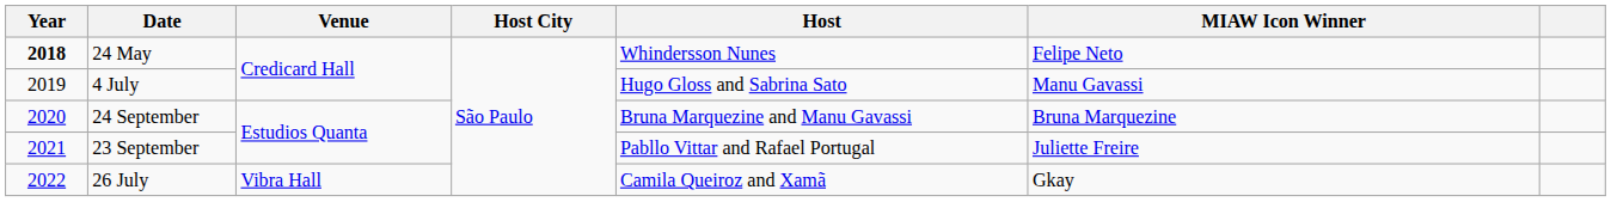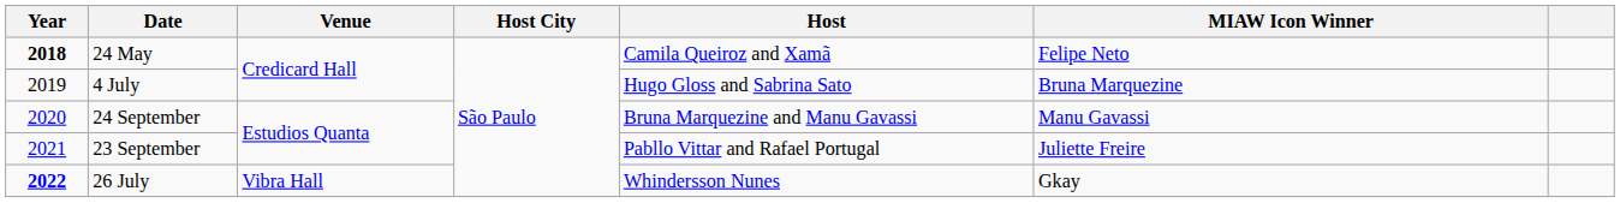 <table class="wikitable"  style="font-size:95%; width:100%;">
 <tr>
 <th style="width:5%;">Year</th>
 <th style="width:9%;">Date</th>
 <th style="width:13%;">Venue</th>
 <th style="width:10%;">Host City</th>
 <th style="width:25%;">Host</th>
 <th style="width:31%;">MIAW Icon Winner</th>
 <th style="width:4%;"></th>
 </tr>
 <tr>
 <td align="center"><strong>2018</strong></td>
 <td>24 May</td>
 <td rowspan="2"><a href='#'>Credicard Hall</a></td>
 <td rowspan="5"><a href='#'>São Paulo</a></td>
-<td><a href='#'>Whindersson Nunes</a></td>
+<td><a href='#'>Camila Queiroz</a> and <a href='#'>Xamã</a></td>
 <td><a href='#'>Felipe Neto</a></td>
 <td align="center"></td>
 </tr>
 <tr>
 <td align="center">2019</td>
 <td>4 July</td>
 <td><a href='#'>Hugo Gloss</a> and <a href='#'>Sabrina Sato</a></td>
-<td><a href='#'>Manu Gavassi</a></td>
+<td><a href='#'>Bruna Marquezine</a></td>
 <td align="center"></td>
 </tr>
 <tr>
 <td align="center"><a href='#'>2020</a></td>
 <td>24 September</td>
 <td rowspan="2"><a href='#'>Estudios Quanta</a></td>
 <td><a href='#'>Bruna Marquezine</a> and <a href='#'>Manu Gavassi</a></td>
-<td><a href='#'>Bruna Marquezine</a></td>
+<td><a href='#'>Manu Gavassi</a></td>
 <td align="center"></td>
 </tr>
 <tr>
 <td align="center"><a href='#'>2021</a></td>
 <td>23 September</td>
 <td><a href='#'>Pabllo Vittar</a> and Rafael Portugal</td>
 <td><a href='#'>Juliette Freire</a></td>
 <td align="center"></td>
 </tr>
 <tr>
-<td align="center"><a href='#'>2022</a></td>
+<td align="center"><strong><a href='#'>2022</a></strong></td>
 <td>26 July</td>
 <td><a href='#'>Vibra Hall</a></td>
-<td><a href='#'>Camila Queiroz</a> and <a href='#'>Xamã</a></td>
+<td><a href='#'>Whindersson Nunes</a></td>
 <td>Gkay</td>
 <td align="center"></td>
 </tr>
 <tr>
 </tr>
 </table>
